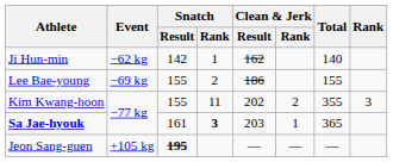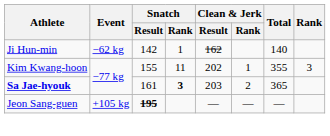 <table class="wikitable" style="font-size:90%">
 <tr>
 <th rowspan="2">Athlete</th>
 <th rowspan="2">Event</th>
 <th colspan="2">Snatch</th>
 <th colspan="2">Clean & Jerk</th>
 <th rowspan="2">Total</th>
 <th rowspan="2">Rank</th>
 </tr>
 <tr style="font-size:95%">
 <th>Result</th>
 <th>Rank</th>
 <th>Result</th>
 <th>Rank</th>
 </tr>
 <tr align=center>
 <td align=left><a href='#'>Ji Hun-min</a></td>
 <td align=left><a href='#'>−62 kg</a></td>
 <td>142</td>
 <td>1</td>
 <td><s>162</s></td>
 <td></td>
 <td>140</td>
 <td></td>
 </tr>
 <tr align=center>
-<td align=left><a href='#'>Lee Bae-young</a></td>
-<td align=left><a href='#'>−69 kg</a></td>
-<td>155</td>
-<td>2</td>
-<td><s>186</s></td>
-<td></td>
-<td>155</td>
-<td></td>
-</tr>
-<tr align=center>
 <td align=left><a href='#'>Kim Kwang-hoon</a></td>
 <td align=left rowspan=2><a href='#'>−77 kg</a></td>
 <td>155</td>
 <td>11</td>
 <td>202</td>
-<td>2</td>
+<td>1</td>
 <td>355</td>
 <td>3</td>
 </tr>
 <tr align=center>
 <td align=left><strong><a href='#'>Sa Jae-hyouk</a></strong></td>
 <td>161</td>
 <td><strong>3</strong></td>
 <td>203</td>
-<td>1</td>
+<td>2</td>
 <td>365</td>
 <td></td>
 </tr>
 <tr align=center>
 <td align=left><a href='#'>Jeon Sang-guen</a></td>
 <td align=left><a href='#'>+105 kg</a></td>
 <td><strong><s>195</s></strong></td>
 <td></td>
 <td>—</td>
 <td>—</td>
 <td>—</td>
 <td></td>
 </tr>
 </table>
